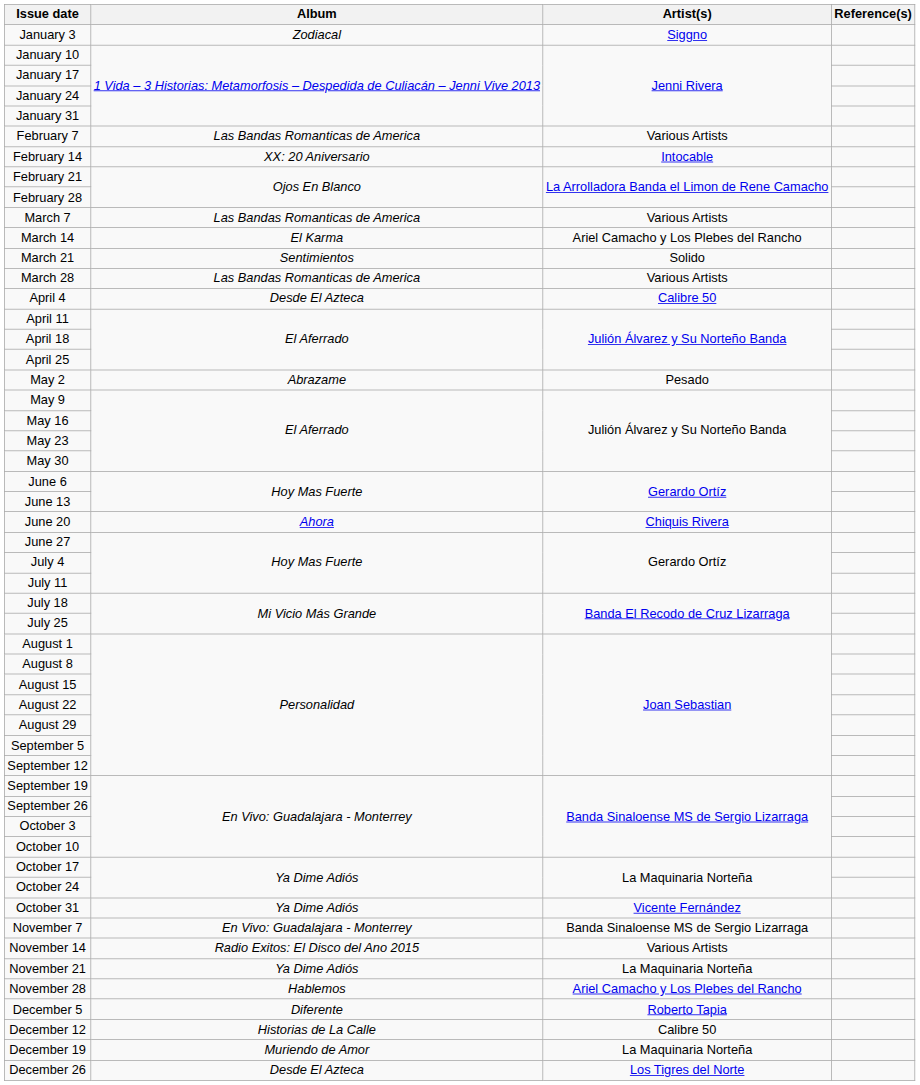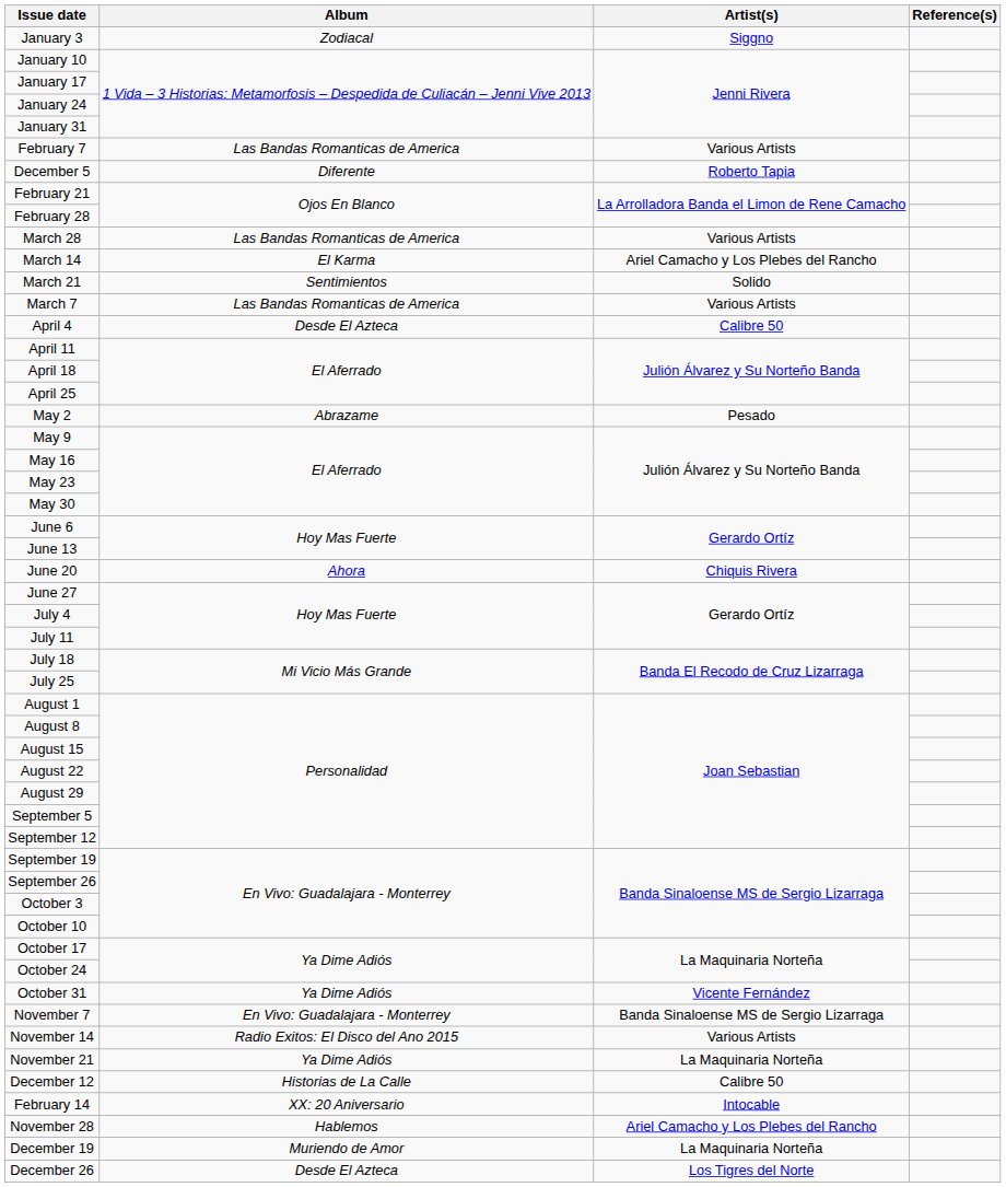 <table class="wikitable" style="text-align: center">
 <tr>
 <th>Issue date</th>
 <th>Album</th>
 <th>Artist(s)</th>
 <th class="unsortable">Reference(s)</th>
 </tr>
 <tr>
 <td>January 3</td>
 <td><em>Zodiacal</em></td>
 <td><a href='#'>Siggno</a></td>
 <td></td>
 </tr>
 <tr>
 <td>January 10</td>
 <td rowspan="4"><em><a href='#'>1 Vida – 3 Historias: Metamorfosis – Despedida de Culiacán – Jenni Vive 2013</a></em></td>
 <td rowspan="4"><a href='#'>Jenni Rivera</a></td>
 <td></td>
 </tr>
 <tr>
 <td>January 17</td>
 <td></td>
 </tr>
 <tr>
 <td>January 24</td>
 <td></td>
 </tr>
 <tr>
 <td>January 31</td>
 <td></td>
 </tr>
 <tr>
 <td>February 7</td>
 <td><em>Las Bandas Romanticas de America</em></td>
 <td>Various Artists</td>
 <td></td>
 </tr>
 <tr>
-<td>February 14</td>
-<td><em>XX: 20 Aniversario</em></td>
-<td><a href='#'>Intocable</a></td>
+<td>December 5</td>
+<td><em>Diferente</em></td>
+<td><a href='#'>Roberto Tapia</a></td>
 <td></td>
 </tr>
 <tr>
 <td>February 21</td>
 <td rowspan=2><em>Ojos En Blanco</em></td>
 <td rowspan=2><a href='#'>La Arrolladora Banda el Limon de Rene Camacho</a></td>
 <td></td>
 </tr>
 <tr>
 <td>February 28</td>
 <td></td>
 </tr>
 <tr>
-<td>March 7</td>
+<td>March 28</td>
 <td><em>Las Bandas Romanticas de America</em></td>
 <td>Various Artists</td>
 <td></td>
 </tr>
 <tr>
 <td>March 14</td>
 <td><em>El Karma</em></td>
 <td>Ariel Camacho y Los Plebes del Rancho</td>
 <td></td>
 </tr>
 <tr>
 <td>March 21</td>
 <td><em>Sentimientos</em></td>
 <td>Solido</td>
 <td></td>
 </tr>
 <tr>
-<td>March 28</td>
+<td>March 7</td>
 <td><em>Las Bandas Romanticas de America</em></td>
 <td>Various Artists</td>
 <td></td>
 </tr>
 <tr>
 <td>April 4</td>
 <td><em>Desde El Azteca</em></td>
 <td><a href='#'>Calibre 50</a></td>
 <td></td>
 </tr>
 <tr>
 <td>April 11</td>
 <td rowspan=3><em>El Aferrado</em></td>
 <td rowspan=3><a href='#'>Julión Álvarez y Su Norteño Banda</a></td>
 <td></td>
 </tr>
 <tr>
 <td>April 18</td>
 <td></td>
 </tr>
 <tr>
 <td>April 25</td>
 <td></td>
 </tr>
 <tr>
 <td>May 2</td>
 <td><em>Abrazame</em></td>
 <td>Pesado</td>
 <td></td>
 </tr>
 <tr>
 <td>May 9</td>
 <td rowspan=4><em>El Aferrado</em></td>
 <td rowspan=4>Julión Álvarez y Su Norteño Banda</td>
 <td></td>
 </tr>
 <tr>
 <td>May 16</td>
 <td></td>
 </tr>
 <tr>
 <td>May 23</td>
 <td></td>
 </tr>
 <tr>
 <td>May 30</td>
 <td></td>
 </tr>
 <tr>
 <td>June 6</td>
 <td rowspan=2><em>Hoy Mas Fuerte</em></td>
 <td rowspan=2><a href='#'>Gerardo Ortíz</a></td>
 <td></td>
 </tr>
 <tr>
 <td>June 13</td>
 <td></td>
 </tr>
 <tr>
 <td>June 20</td>
 <td><em><a href='#'>Ahora</a></em></td>
 <td><a href='#'>Chiquis Rivera</a></td>
 <td></td>
 </tr>
 <tr>
 <td>June 27</td>
 <td rowspan=3><em>Hoy Mas Fuerte</em></td>
 <td rowspan=3>Gerardo Ortíz</td>
 <td></td>
 </tr>
 <tr>
 <td>July 4</td>
 <td></td>
 </tr>
 <tr>
 <td>July 11</td>
 <td></td>
 </tr>
 <tr>
 <td>July 18</td>
 <td rowspan=2><em>Mi Vicio Más Grande</em></td>
 <td rowspan=2><a href='#'>Banda El Recodo de Cruz Lizarraga</a></td>
 <td></td>
 </tr>
 <tr>
 <td>July 25</td>
 <td></td>
 </tr>
 <tr>
 <td>August 1</td>
 <td rowspan=7><em>Personalidad</em></td>
 <td rowspan=7><a href='#'>Joan Sebastian</a></td>
 <td></td>
 </tr>
 <tr>
 <td>August 8</td>
 <td></td>
 </tr>
 <tr>
 <td>August 15</td>
 <td></td>
 </tr>
 <tr>
 <td>August 22</td>
 <td></td>
 </tr>
 <tr>
 <td>August 29</td>
 <td></td>
 </tr>
 <tr>
 <td>September 5</td>
 <td></td>
 </tr>
 <tr>
 <td>September 12</td>
 <td></td>
 </tr>
 <tr>
 <td>September 19</td>
 <td rowspan=4><em>En Vivo: Guadalajara - Monterrey</em></td>
 <td rowspan=4><a href='#'>Banda Sinaloense MS de Sergio Lizarraga</a></td>
 <td></td>
 </tr>
 <tr>
 <td>September 26</td>
 <td></td>
 </tr>
 <tr>
 <td>October 3</td>
 <td></td>
 </tr>
 <tr>
 <td>October 10</td>
 <td></td>
 </tr>
 <tr>
 <td>October 17</td>
 <td rowspan=2><em>Ya Dime Adiós</em></td>
 <td rowspan=2>La Maquinaria Norteña</td>
 <td></td>
 </tr>
 <tr>
 <td>October 24</td>
 <td></td>
 </tr>
 <tr>
 <td>October 31</td>
 <td><em>Ya Dime Adiós</em></td>
 <td><a href='#'>Vicente Fernández</a></td>
 <td></td>
 </tr>
 <tr>
 <td>November 7</td>
 <td><em>En Vivo: Guadalajara - Monterrey</em></td>
 <td>Banda Sinaloense MS de Sergio Lizarraga</td>
 <td></td>
 </tr>
 <tr>
 <td>November 14</td>
 <td><em>Radio Exitos: El Disco del Ano 2015</em></td>
 <td>Various Artists</td>
 <td></td>
 </tr>
 <tr>
 <td>November 21</td>
 <td><em>Ya Dime Adiós</em></td>
 <td>La Maquinaria Norteña</td>
 <td></td>
 </tr>
 <tr>
+<td>December 12</td>
+<td><em>Historias de La Calle</em></td>
+<td>Calibre 50</td>
+<td></td>
+</tr>
+<tr>
+<td>February 14</td>
+<td><em>XX: 20 Aniversario</em></td>
+<td><a href='#'>Intocable</a></td>
+<td></td>
+</tr>
+<tr>
 <td>November 28</td>
 <td><em>Hablemos</em></td>
 <td><a href='#'>Ariel Camacho y Los Plebes del Rancho</a></td>
-<td></td>
-</tr>
-<tr>
-<td>December 5</td>
-<td><em>Diferente</em></td>
-<td><a href='#'>Roberto Tapia</a></td>
-<td></td>
-</tr>
-<tr>
-<td>December 12</td>
-<td><em>Historias de La Calle</em></td>
-<td>Calibre 50</td>
 <td></td>
 </tr>
 <tr>
 <td>December 19</td>
 <td><em>Muriendo de Amor</em></td>
 <td>La Maquinaria Norteña</td>
 <td></td>
 </tr>
 <tr>
 <td>December 26</td>
 <td><em>Desde El Azteca</em></td>
 <td><a href='#'>Los Tigres del Norte</a></td>
 <td></td>
 </tr>
 </table>
